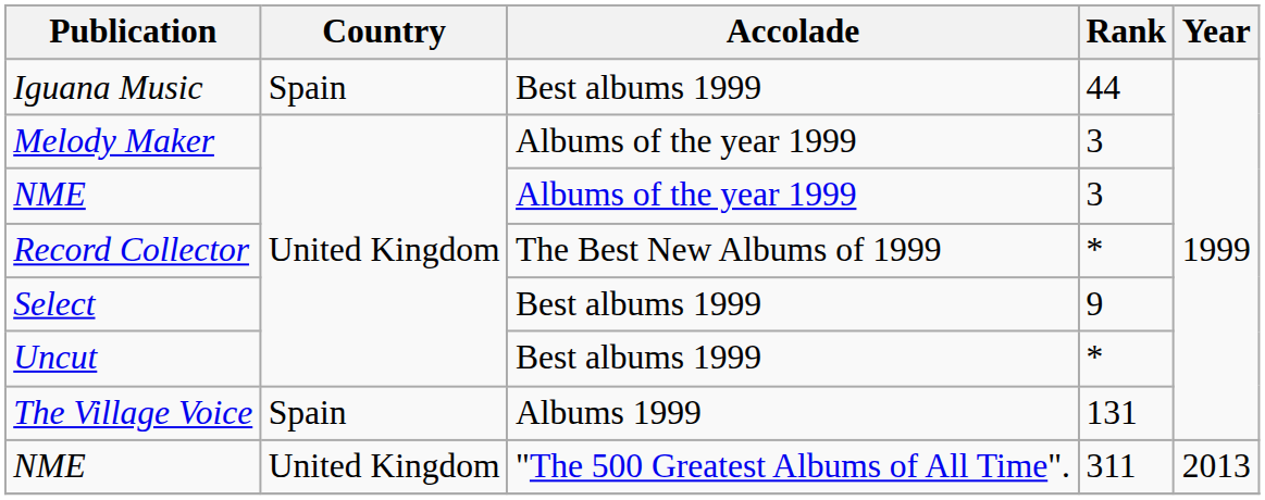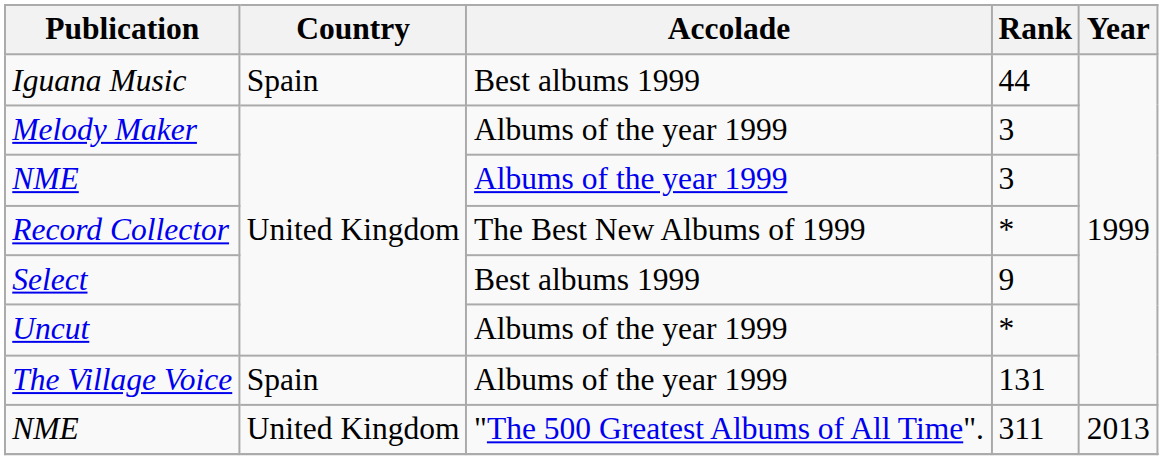 <table class="wikitable">
 <tr>
 <th>Publication</th>
 <th>Country</th>
 <th>Accolade</th>
 <th>Rank</th>
 <th>Year</th>
 </tr>
 <tr>
 <td><em>Iguana Music</em></td>
 <td>Spain</td>
 <td>Best albums 1999</td>
 <td>44</td>
 <td rowspan=7>1999</td>
 </tr>
 <tr>
 <td><em><a href='#'>Melody Maker</a></em></td>
 <td rowspan=5>United Kingdom</td>
 <td>Albums of the year 1999</td>
 <td>3</td>
 </tr>
 <tr>
 <td><em><a href='#'>NME</a></em></td>
 <td><a href='#'>Albums of the year 1999</a></td>
 <td>3</td>
 </tr>
 <tr>
 <td><em><a href='#'>Record Collector</a></em></td>
 <td>The Best New Albums of 1999</td>
 <td>*</td>
 </tr>
 <tr>
 <td><em><a href='#'>Select</a></em></td>
 <td>Best albums 1999</td>
 <td>9</td>
 </tr>
 <tr>
 <td><em><a href='#'>Uncut</a></em></td>
-<td>Best albums 1999</td>
+<td>Albums of the year 1999</td>
 <td>*</td>
 </tr>
 <tr>
 <td><em><a href='#'>The Village Voice</a></em></td>
 <td>Spain</td>
-<td>Albums 1999</td>
+<td>Albums of the year 1999</td>
 <td>131</td>
 </tr>
 <tr>
 <td><em>NME</em></td>
 <td rowspan=1>United Kingdom</td>
 <td>"<a href='#'>The 500 Greatest Albums of All Time</a>".</td>
 <td>311</td>
 <td rowspan=1>2013</td>
 </tr>
 <tr>
 </tr>
 </table>
